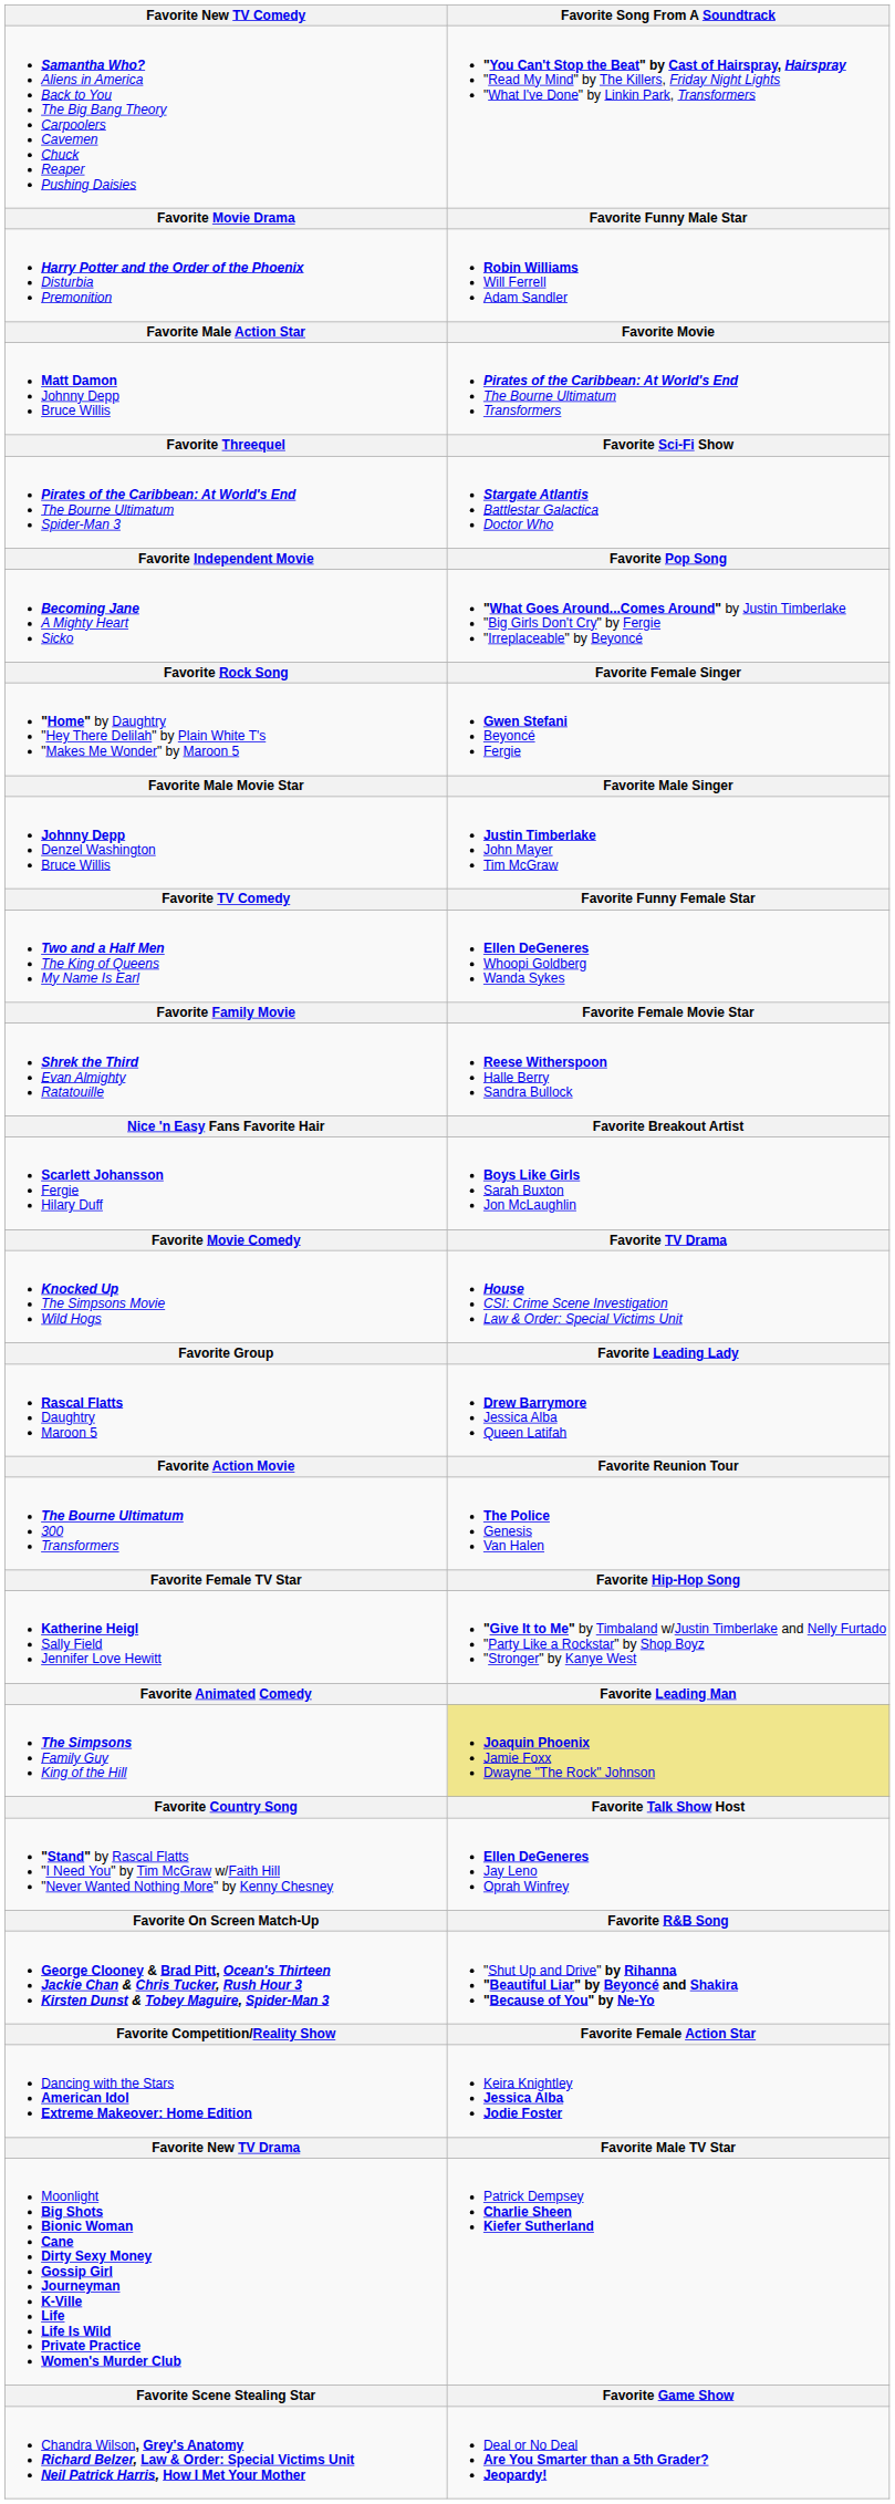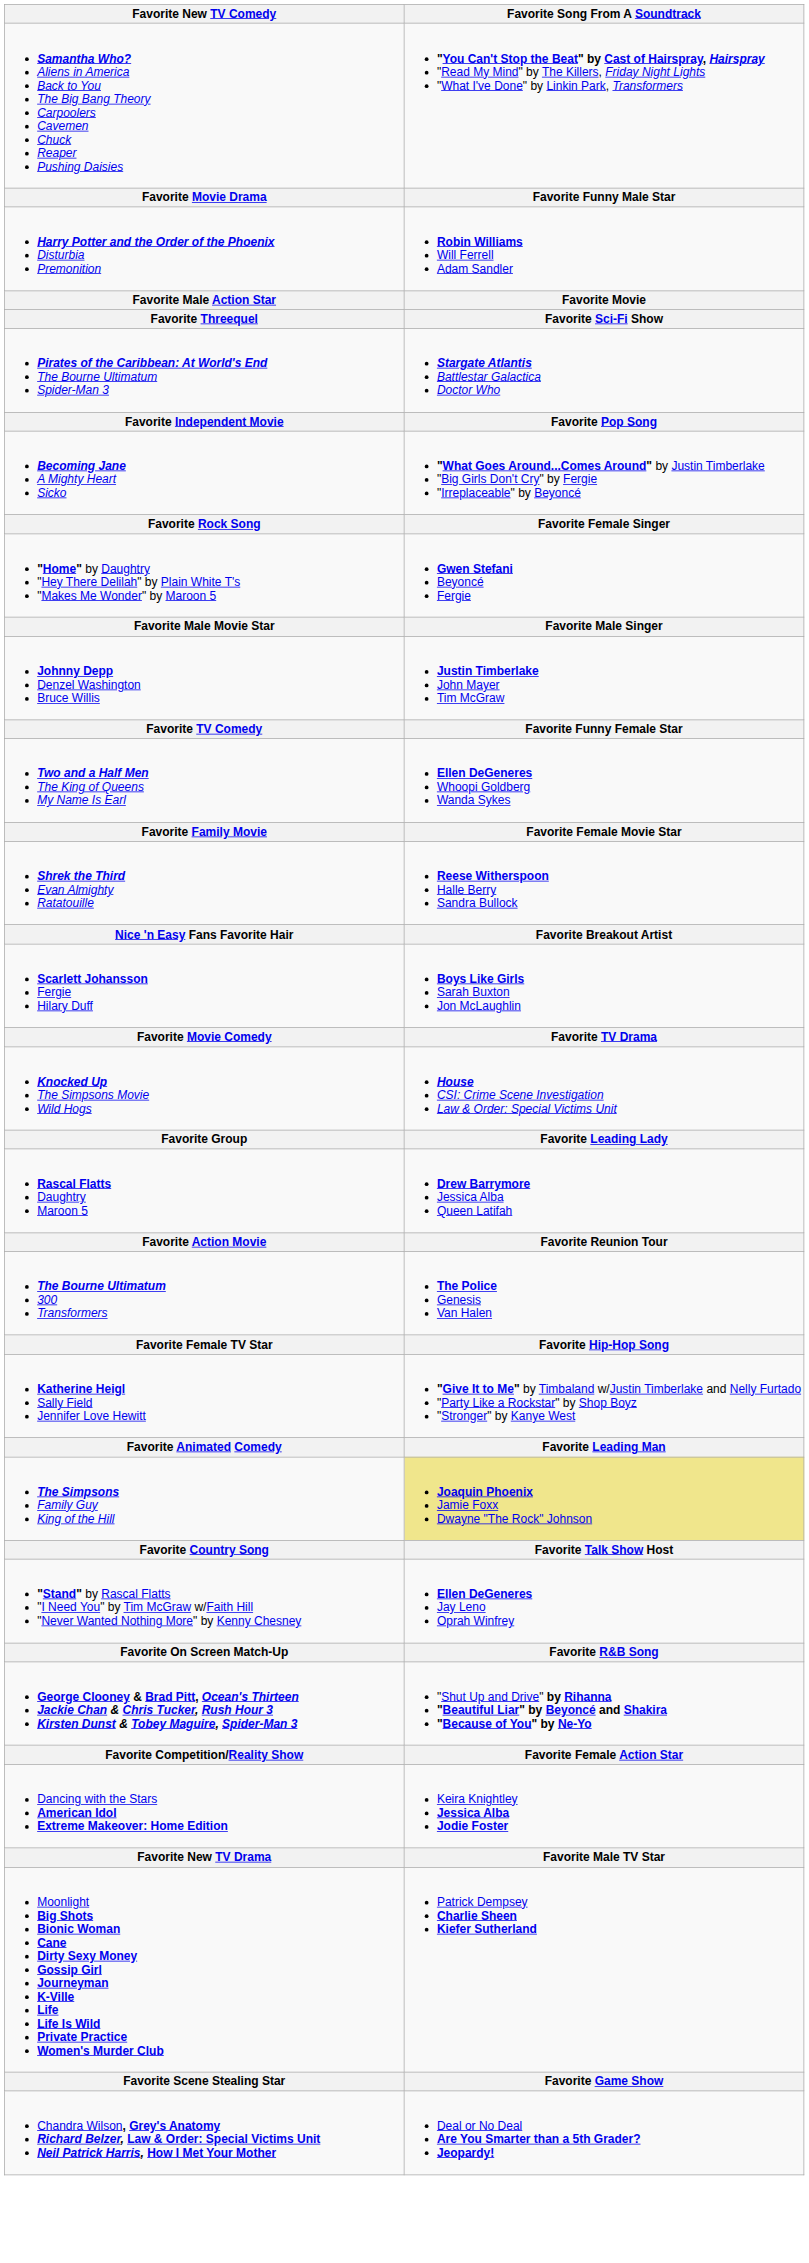 <table class="wikitable">
 <tr>
 <th width="50%">Favorite New <a href='#'>TV Comedy</a></th>
 <th width="50%">Favorite Song From A <a href='#'>Soundtrack</a></th>
 </tr>
 <tr>
 <td valign="top"><br><ul><li><strong><em><a href='#'>Samantha Who?</a></em></strong></li><li><em><a href='#'>Aliens in America</a></em></li><li><em><a href='#'>Back to You</a></em></li><li><em><a href='#'>The Big Bang Theory</a></em></li><li><em><a href='#'>Carpoolers</a></em></li><li><em><a href='#'>Cavemen</a></em></li><li><em><a href='#'>Chuck</a></em></li><li><em><a href='#'>Reaper</a></em></li><li><em><a href='#'>Pushing Daisies</a></em></li></ul></td>
 <td valign="top"><br><ul><li><strong>"<a href='#'>You Can't Stop the Beat</a>" by <a href='#'>Cast of Hairspray</a>, <em><a href='#'>Hairspray</a></em> </strong></li><li>"<a href='#'>Read My Mind</a>" by <a href='#'>The Killers</a>, <em><a href='#'>Friday Night Lights</a></em></li><li>"<a href='#'>What I've Done</a>" by <a href='#'>Linkin Park</a>, <em><a href='#'>Transformers</a></em></li></ul></td>
 </tr>
 <tr>
 <th>Favorite <a href='#'>Movie Drama</a></th>
 <th>Favorite Funny Male Star</th>
 </tr>
 <tr>
 <td valign="top"><br><ul><li><strong><em><a href='#'>Harry Potter and the Order of the Phoenix</a></em></strong></li><li><em><a href='#'>Disturbia</a></em></li><li><em><a href='#'>Premonition</a></em></li></ul></td>
 <td valign="top"><br><ul><li><strong><a href='#'>Robin Williams</a></strong></li><li><a href='#'>Will Ferrell</a></li><li><a href='#'>Adam Sandler</a></li></ul></td>
 </tr>
 <tr>
 <th>Favorite Male <a href='#'>Action Star</a></th>
 <th>Favorite Movie</th>
-</tr>
-<tr>
-<td valign="top"><br><ul><li><strong><a href='#'>Matt Damon</a></strong></li><li><a href='#'>Johnny Depp</a></li><li><a href='#'>Bruce Willis</a></li></ul></td>
-<td valign="top"><br><ul><li><strong><em><a href='#'>Pirates of the Caribbean: At World's End</a></em></strong></li><li><em><a href='#'>The Bourne Ultimatum</a></em></li><li><em><a href='#'>Transformers</a></em></li></ul></td>
 </tr>
 <tr>
 <th>Favorite <a href='#'>Threequel</a></th>
 <th>Favorite <a href='#'>Sci-Fi</a> Show</th>
 </tr>
 <tr>
 <td valign="top"><br><ul><li><strong><em><a href='#'>Pirates of the Caribbean: At World's End</a></em></strong></li><li><em><a href='#'>The Bourne Ultimatum</a></em></li><li><em><a href='#'>Spider-Man 3</a></em></li></ul></td>
 <td valign="top"><br><ul><li><strong><em><a href='#'>Stargate Atlantis</a></em></strong></li><li><em><a href='#'>Battlestar Galactica</a></em></li><li><em><a href='#'>Doctor Who</a></em></li></ul></td>
 </tr>
 <tr>
 <th>Favorite <a href='#'>Independent Movie</a></th>
 <th>Favorite <a href='#'>Pop Song</a></th>
 </tr>
 <tr>
 <td valign="top"><br><ul><li><strong><em><a href='#'>Becoming Jane</a></em></strong></li><li><em><a href='#'>A Mighty Heart</a></em></li><li><em><a href='#'>Sicko</a></em></li></ul></td>
 <td valign="top"><br><ul><li><strong>"<a href='#'>What Goes Around...Comes Around</a>"</strong> by <a href='#'>Justin Timberlake</a></li><li>"<a href='#'>Big Girls Don't Cry</a>" by <a href='#'>Fergie</a></li><li>"<a href='#'>Irreplaceable</a>" by <a href='#'>Beyoncé</a></li></ul></td>
 </tr>
 <tr>
 <th>Favorite <a href='#'>Rock Song</a></th>
 <th>Favorite Female Singer</th>
 </tr>
 <tr>
 <td valign="top"><br><ul><li><strong>"<a href='#'>Home</a>"</strong> by <a href='#'>Daughtry</a></li><li>"<a href='#'>Hey There Delilah</a>" by <a href='#'>Plain White T's</a></li><li>"<a href='#'>Makes Me Wonder</a>" by <a href='#'>Maroon 5</a></li></ul></td>
 <td valign="top"><br><ul><li><strong><a href='#'>Gwen Stefani</a></strong></li><li><a href='#'>Beyoncé</a></li><li><a href='#'>Fergie</a></li></ul></td>
 </tr>
 <tr>
 <th>Favorite Male Movie Star</th>
 <th>Favorite Male Singer</th>
 </tr>
 <tr>
 <td valign="top"><br><ul><li><strong><a href='#'>Johnny Depp</a></strong></li><li><a href='#'>Denzel Washington</a></li><li><a href='#'>Bruce Willis</a></li></ul></td>
 <td valign="top"><br><ul><li><strong><a href='#'>Justin Timberlake</a></strong></li><li><a href='#'>John Mayer</a></li><li><a href='#'>Tim McGraw</a></li></ul></td>
 </tr>
 <tr>
 <th>Favorite <a href='#'>TV Comedy</a></th>
 <th>Favorite Funny Female Star</th>
 </tr>
 <tr>
 <td valign="top"><br><ul><li><strong><em><a href='#'>Two and a Half Men</a></em></strong></li><li><em><a href='#'>The King of Queens</a></em></li><li><em><a href='#'>My Name Is Earl</a></em></li></ul></td>
 <td valign="top"><br><ul><li><strong><a href='#'>Ellen DeGeneres</a></strong></li><li><a href='#'>Whoopi Goldberg</a></li><li><a href='#'>Wanda Sykes</a></li></ul></td>
 </tr>
 <tr>
 <th>Favorite <a href='#'>Family Movie</a></th>
 <th>Favorite Female Movie Star</th>
 </tr>
 <tr>
 <td valign="top"><br><ul><li><strong><em><a href='#'>Shrek the Third</a></em></strong></li><li><em><a href='#'>Evan Almighty</a></em></li><li><em><a href='#'>Ratatouille</a></em></li></ul></td>
 <td valign="top"><br><ul><li><strong><a href='#'>Reese Witherspoon</a></strong></li><li><a href='#'>Halle Berry</a></li><li><a href='#'>Sandra Bullock</a></li></ul></td>
 </tr>
 <tr>
 <th><a href='#'>Nice 'n Easy</a> Fans Favorite Hair</th>
 <th>Favorite Breakout Artist</th>
 </tr>
 <tr>
 <td valign="top"><br><ul><li><strong><a href='#'>Scarlett Johansson</a></strong></li><li><a href='#'>Fergie</a></li><li><a href='#'>Hilary Duff</a></li></ul></td>
 <td valign="top"><br><ul><li><strong><a href='#'>Boys Like Girls</a></strong></li><li><a href='#'>Sarah Buxton</a></li><li><a href='#'>Jon McLaughlin</a></li></ul></td>
 </tr>
 <tr>
 <th>Favorite <a href='#'>Movie Comedy</a></th>
 <th>Favorite <a href='#'>TV Drama</a></th>
 </tr>
 <tr>
 <td valign="top"><br><ul><li><strong><em><a href='#'>Knocked Up</a></em></strong></li><li><em><a href='#'>The Simpsons Movie</a></em></li><li><em><a href='#'>Wild Hogs</a></em></li></ul></td>
 <td valign="top"><br><ul><li><strong><em><a href='#'>House</a></em></strong></li><li><em><a href='#'>CSI: Crime Scene Investigation</a></em></li><li><em><a href='#'>Law & Order: Special Victims Unit</a></em></li></ul></td>
 </tr>
 <tr>
 <th>Favorite Group</th>
 <th>Favorite <a href='#'>Leading Lady</a></th>
 </tr>
 <tr>
 <td valign="top"><br><ul><li><strong><a href='#'>Rascal Flatts</a></strong></li><li><a href='#'>Daughtry</a></li><li><a href='#'>Maroon 5</a></li></ul></td>
 <td valign="top"><br><ul><li><strong><a href='#'>Drew Barrymore</a></strong></li><li><a href='#'>Jessica Alba</a></li><li><a href='#'>Queen Latifah</a></li></ul></td>
 </tr>
 <tr>
 <th>Favorite <a href='#'>Action Movie</a></th>
 <th>Favorite Reunion Tour</th>
 </tr>
 <tr>
 <td valign="top"><br><ul><li><strong><em><a href='#'>The Bourne Ultimatum</a></em></strong></li><li><em><a href='#'>300</a></em></li><li><em><a href='#'>Transformers</a></em></li></ul></td>
 <td valign="top"><br><ul><li><strong><a href='#'>The Police</a></strong></li><li><a href='#'>Genesis</a></li><li><a href='#'>Van Halen</a></li></ul></td>
 </tr>
 <tr>
 <th>Favorite Female TV Star</th>
 <th>Favorite <a href='#'>Hip-Hop Song</a></th>
 </tr>
 <tr>
 <td valign="top"><br><ul><li><strong><a href='#'>Katherine Heigl</a></strong></li><li><a href='#'>Sally Field</a></li><li><a href='#'>Jennifer Love Hewitt</a></li></ul></td>
 <td valign="top"><br><ul><li><strong>"<a href='#'>Give It to Me</a>"</strong> by <a href='#'>Timbaland</a> w/<a href='#'>Justin Timberlake</a> and <a href='#'>Nelly Furtado</a></li><li>"<a href='#'>Party Like a Rockstar</a>" by <a href='#'>Shop Boyz</a></li><li>"<a href='#'>Stronger</a>" by <a href='#'>Kanye West</a></li></ul></td>
 </tr>
 <tr>
 <th>Favorite <a href='#'>Animated</a> <a href='#'>Comedy</a></th>
 <th>Favorite <a href='#'>Leading Man</a></th>
 </tr>
 <tr>
 <td valign="top"><br><ul><li><strong><em><a href='#'>The Simpsons</a></em></strong></li><li><em><a href='#'>Family Guy</a></em></li><li><em><a href='#'>King of the Hill</a></em></li></ul></td>
 <td valign="top" style="background: khaki;"><br><ul><li><strong><a href='#'>Joaquin Phoenix</a></strong></li><li><a href='#'>Jamie Foxx</a></li><li><a href='#'>Dwayne "The Rock" Johnson</a></li></ul></td>
 </tr>
 <tr>
 <th>Favorite <a href='#'>Country Song</a></th>
 <th>Favorite <a href='#'>Talk Show</a> Host</th>
 </tr>
 <tr>
 <td valign="top"><br><ul><li><strong>"<a href='#'>Stand</a>"</strong> by <a href='#'>Rascal Flatts</a></li><li>"<a href='#'>I Need You</a>" by <a href='#'>Tim McGraw</a> w/<a href='#'>Faith Hill</a></li><li>"<a href='#'>Never Wanted Nothing More</a>" by <a href='#'>Kenny Chesney</a></li></ul></td>
 <td valign="top"><br><ul><li><strong><a href='#'>Ellen DeGeneres</a></strong></li><li><a href='#'>Jay Leno</a></li><li><a href='#'>Oprah Winfrey</a></li></ul></td>
 </tr>
 <tr>
 <th>Favorite On Screen Match-Up</th>
 <th>Favorite <a href='#'>R&B Song</a></th>
 </tr>
 <tr>
 <td valign="top"><br><ul><li><strong><a href='#'>George Clooney</a> & <a href='#'>Brad Pitt</a>, <em><a href='#'>Ocean's Thirteen</a><strong><em></li><li><a href='#'>Jackie Chan</a> & <a href='#'>Chris Tucker</a>, </em><a href='#'>Rush Hour 3</a><em></li><li><a href='#'>Kirsten Dunst</a> & <a href='#'>Tobey Maguire</a>, </em><a href='#'>Spider-Man 3</a><em></li></ul></td>
 <td valign="top"><br><ul><li></strong>"<a href='#'>Shut Up and Drive</a>"<strong> by <a href='#'>Rihanna</a></li><li>"<a href='#'>Beautiful Liar</a>" by <a href='#'>Beyoncé</a> and <a href='#'>Shakira</a></li><li>"<a href='#'>Because of You</a>" by <a href='#'>Ne-Yo</a></li></ul></td>
 </tr>
 <tr>
 <th>Favorite Competition/<a href='#'>Reality Show</a></th>
 <th>Favorite Female <a href='#'>Action Star</a></th>
 </tr>
 <tr>
 <td valign="top"><br><ul><li></em></strong><a href='#'>Dancing with the Stars</a><strong><em></li><li></em><a href='#'>American Idol</a><em></li><li></em><a href='#'>Extreme Makeover: Home Edition</a><em></li></ul></td>
 <td valign="top"><br><ul><li></strong><a href='#'>Keira Knightley</a><strong></li><li><a href='#'>Jessica Alba</a></li><li><a href='#'>Jodie Foster</a></li></ul></td>
 </tr>
 <tr>
 <th>Favorite New <a href='#'>TV Drama</a></th>
 <th>Favorite Male TV Star</th>
 </tr>
 <tr>
 <td valign="top"><br><ul><li></em></strong><a href='#'>Moonlight</a><strong><em></li><li></em><a href='#'>Big Shots</a><em></li><li></em><a href='#'>Bionic Woman</a><em></li><li></em><a href='#'>Cane</a><em></li><li></em><a href='#'>Dirty Sexy Money</a><em></li><li></em><a href='#'>Gossip Girl</a><em></li><li></em><a href='#'>Journeyman</a><em></li><li></em><a href='#'>K-Ville</a><em></li><li></em><a href='#'>Life</a><em></li><li></em><a href='#'>Life Is Wild</a><em></li><li></em><a href='#'>Private Practice</a><em></li><li></em><a href='#'>Women's Murder Club</a><em></li></ul></td>
 <td valign="top"><br><ul><li></strong><a href='#'>Patrick Dempsey</a><strong></li><li><a href='#'>Charlie Sheen</a></li><li><a href='#'>Kiefer Sutherland</a></li></ul></td>
 </tr>
 <tr>
 <th>Favorite Scene Stealing Star</th>
 <th>Favorite <a href='#'>Game Show</a></th>
 </tr>
 <tr>
 <td valign="top"><br><ul><li></strong><a href='#'>Chandra Wilson</a><strong>, </em><a href='#'>Grey's Anatomy</a><em></li><li><a href='#'>Richard Belzer</a>, </em><a href='#'>Law & Order: Special Victims Unit</a><em></li><li><a href='#'>Neil Patrick Harris</a>, </em><a href='#'>How I Met Your Mother</a><em></li></ul></td>
 <td valign="top"><br><ul><li></em></strong><a href='#'>Deal or No Deal</a><strong><em></li><li></em><a href='#'>Are You Smarter than a 5th Grader?</a><em></li><li></em><a href='#'>Jeopardy!</a><em></li></ul></td>
 </tr>
 </table>
